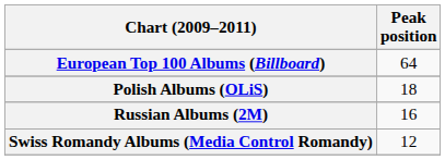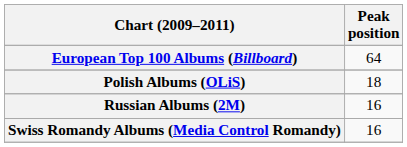 <table class="wikitable plainrowheaders sortable" style="text-align:center;">
 <tr>
 <th scope="col">Chart (2009–2011)</th>
 <th scope="col">Peak<br>position</th>
 </tr>
 <tr>
 </tr>
 <tr>
 </tr>
 <tr>
 </tr>
 <tr>
 </tr>
 <tr>
 <th scope="row"><a href='#'>European Top 100 Albums</a> (<em><a href='#'>Billboard</a></em>)</th>
 <td align="center">64</td>
 </tr>
 <tr>
 </tr>
 <tr>
 </tr>
 <tr>
 </tr>
 <tr>
 <th scope="row">Polish Albums (<a href='#'>OLiS</a>)</th>
 <td align="center">18</td>
 </tr>
 <tr>
 </tr>
 <tr>
 <th scope="row">Russian Albums (<a href='#'>2M</a>)</th>
 <td align="center">16</td>
 </tr>
 <tr>
 </tr>
 <tr>
 </tr>
 <tr>
 </tr>
 <tr>
 <th scope="row">Swiss Romandy Albums (<a href='#'>Media Control</a> Romandy)</th>
-<td align="center">12</td>
+<td align="center">16</td>
 </tr>
 <tr>
 </tr>
 <tr>
 </tr>
 </table>
